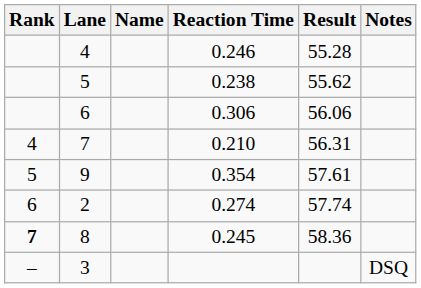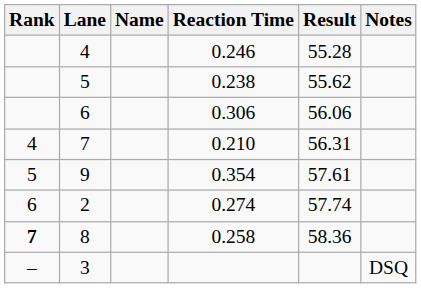 <table class="wikitable" style="text-align:center">
 <tr>
 <th>Rank</th>
 <th>Lane</th>
 <th>Name</th>
 <th>Reaction Time</th>
 <th>Result</th>
 <th>Notes</th>
 </tr>
 <tr>
 <td></td>
 <td>4</td>
 <td align="left"></td>
 <td>0.246</td>
 <td>55.28</td>
 <td></td>
 </tr>
 <tr>
 <td></td>
 <td>5</td>
 <td align="left"></td>
 <td>0.238</td>
 <td>55.62</td>
 <td></td>
 </tr>
 <tr>
 <td></td>
 <td>6</td>
 <td align="left"></td>
 <td>0.306</td>
 <td>56.06</td>
 <td></td>
 </tr>
 <tr>
 <td>4</td>
 <td>7</td>
 <td align="left"></td>
 <td>0.210</td>
 <td>56.31</td>
 <td></td>
 </tr>
 <tr>
 <td>5</td>
 <td>9</td>
 <td align="left"></td>
 <td>0.354</td>
 <td>57.61</td>
 <td></td>
 </tr>
 <tr>
 <td>6</td>
 <td>2</td>
 <td align="left"></td>
 <td>0.274</td>
 <td>57.74</td>
 <td></td>
 </tr>
 <tr>
 <td><strong>7</strong></td>
 <td>8</td>
 <td align="left"></td>
-<td>0.245</td>
+<td>0.258</td>
 <td>58.36</td>
 <td></td>
 </tr>
 <tr>
 <td>–</td>
 <td>3</td>
 <td align="left"></td>
 <td></td>
 <td></td>
 <td>DSQ</td>
 </tr>
 </table>
